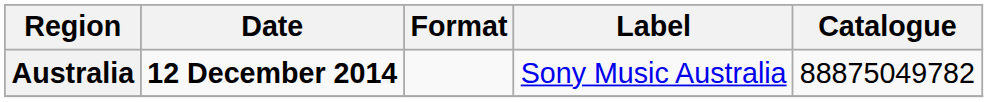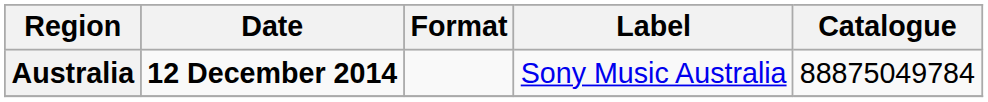 <table class="wikitable plainrowheaders">
 <tr>
 <th scope="col">Region</th>
 <th scope="col">Date</th>
 <th scope="col">Format</th>
 <th scope="col">Label</th>
 <th scope="col">Catalogue</th>
 </tr>
 <tr>
 <th scope="row">Australia</th>
 <td><strong>12 December 2014</strong></td>
 <td></td>
 <td><a href='#'>Sony Music Australia</a></td>
-<td>88875049782</td>
+<td>88875049784</td>
 </tr>
 <tr>
 </tr>
 </table>
